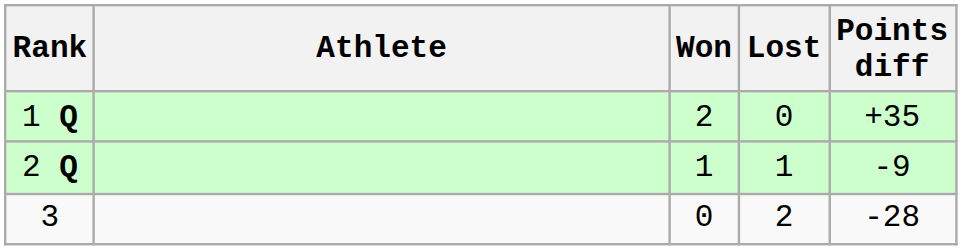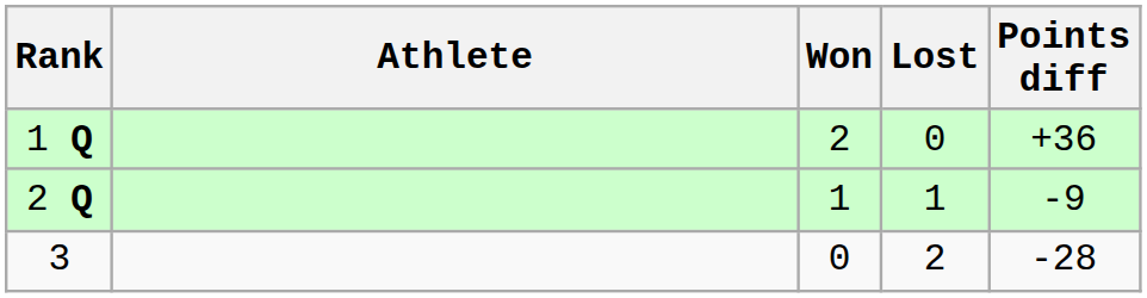 <table class="wikitable">
 <tr>
 <th>Rank</th>
 <th style="width:18em">Athlete</th>
 <th>Won</th>
 <th>Lost</th>
 <th>Points<br>diff</th>
 </tr>
 <tr bgcolor="#ccffcc">
 <td align="center">1 <strong>Q</strong></td>
 <td><strong></strong></td>
 <td align="center">2</td>
 <td align="center">0</td>
-<td align="center">+35</td>
+<td align="center">+36</td>
 </tr>
 <tr bgcolor="#ccffcc">
 <td align="center">2 <strong>Q</strong></td>
 <td><strong></strong></td>
 <td align="center">1</td>
 <td align="center">1</td>
 <td align="center">-9</td>
 </tr>
 <tr>
 <td align="center">3 <strong></strong></td>
 <td></td>
 <td align="center">0</td>
 <td align="center">2</td>
 <td align="center">-28</td>
 </tr>
 </table>
